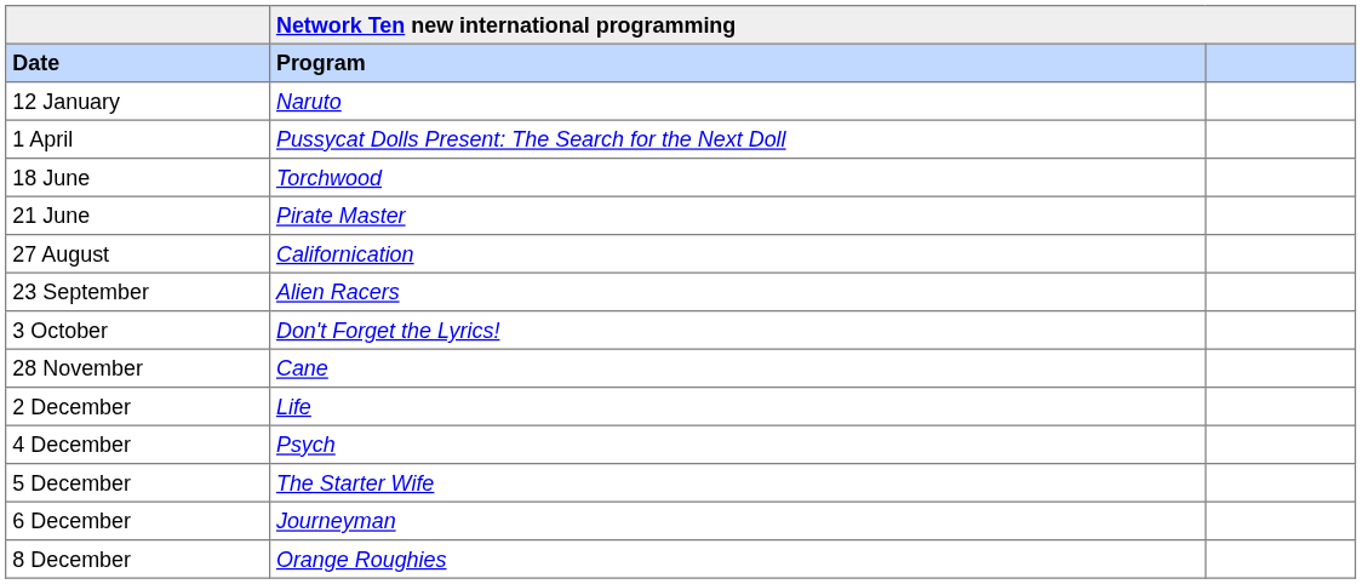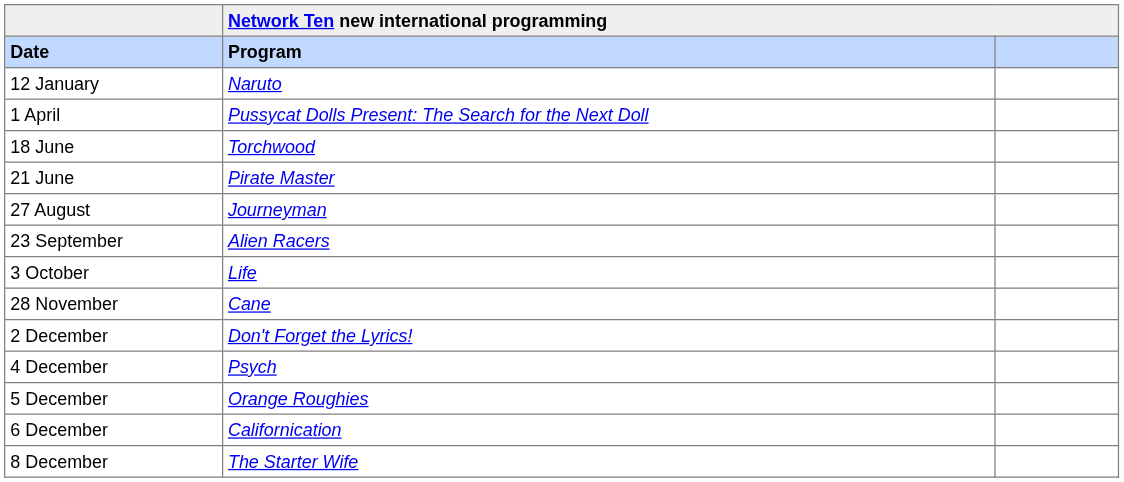 <table border="1" cellpadding="4" cellspacing="0" style="text-align:left; font-size:89%; border-collapse:collapse;" width=70%>
 <tr style="background-color:#efefef;">
 <td colspan=1></td>
 <td colspan=3><strong><a href='#'>Network Ten</a> new international programming</strong></td>
 </tr>
 <tr style="background:#C1D8FF;">
 <th width=6%>Date</th>
 <th width=25%>Program</th>
 <th width=4%></th>
 </tr>
 <tr>
 <td>12 January</td>
 <td> <em><a href='#'>Naruto</a></em></td>
 <td></td>
 </tr>
 <tr>
 <td>1 April</td>
 <td> <em><a href='#'>Pussycat Dolls Present: The Search for the Next Doll</a></em></td>
 <td></td>
 </tr>
 <tr>
 <td>18 June</td>
 <td> <em><a href='#'>Torchwood</a></em></td>
 <td></td>
 </tr>
 <tr>
 <td>21 June</td>
 <td> <em><a href='#'>Pirate Master</a></em></td>
 <td></td>
 </tr>
 <tr>
 <td>27 August</td>
-<td> <em><a href='#'>Californication</a></em></td>
+<td> <em><a href='#'>Journeyman</a></em></td>
 <td></td>
 </tr>
 <tr>
 <td>23 September</td>
 <td> <em><a href='#'>Alien Racers</a></em></td>
 <td></td>
 </tr>
 <tr>
 <td>3 October</td>
-<td> <em><a href='#'>Don't Forget the Lyrics!</a></em></td>
+<td> <em><a href='#'>Life</a></em></td>
 <td></td>
 </tr>
 <tr>
 <td>28 November</td>
 <td> <em><a href='#'>Cane</a></em></td>
 <td></td>
 </tr>
 <tr>
 <td>2 December</td>
-<td> <em><a href='#'>Life</a></em></td>
+<td> <em><a href='#'>Don't Forget the Lyrics!</a></em></td>
 <td></td>
 </tr>
 <tr>
 <td>4 December</td>
 <td> <em><a href='#'>Psych</a></em></td>
 <td></td>
 </tr>
 <tr>
 <td>5 December</td>
-<td> <em><a href='#'>The Starter Wife</a></em></td>
+<td> <em><a href='#'>Orange Roughies</a></em></td>
 <td></td>
 </tr>
 <tr>
 <td>6 December</td>
-<td> <em><a href='#'>Journeyman</a></em></td>
+<td> <em><a href='#'>Californication</a></em></td>
 <td></td>
 </tr>
 <tr>
 <td>8 December</td>
-<td> <em><a href='#'>Orange Roughies</a></em></td>
+<td> <em><a href='#'>The Starter Wife</a></em></td>
 <td></td>
 </tr>
 </table>
